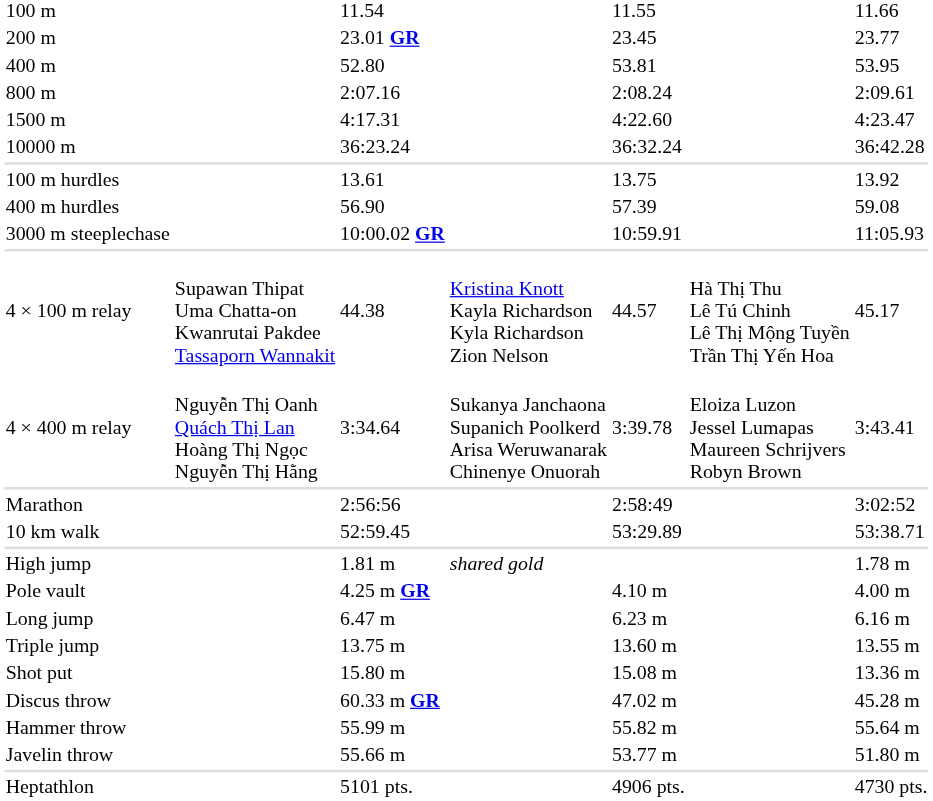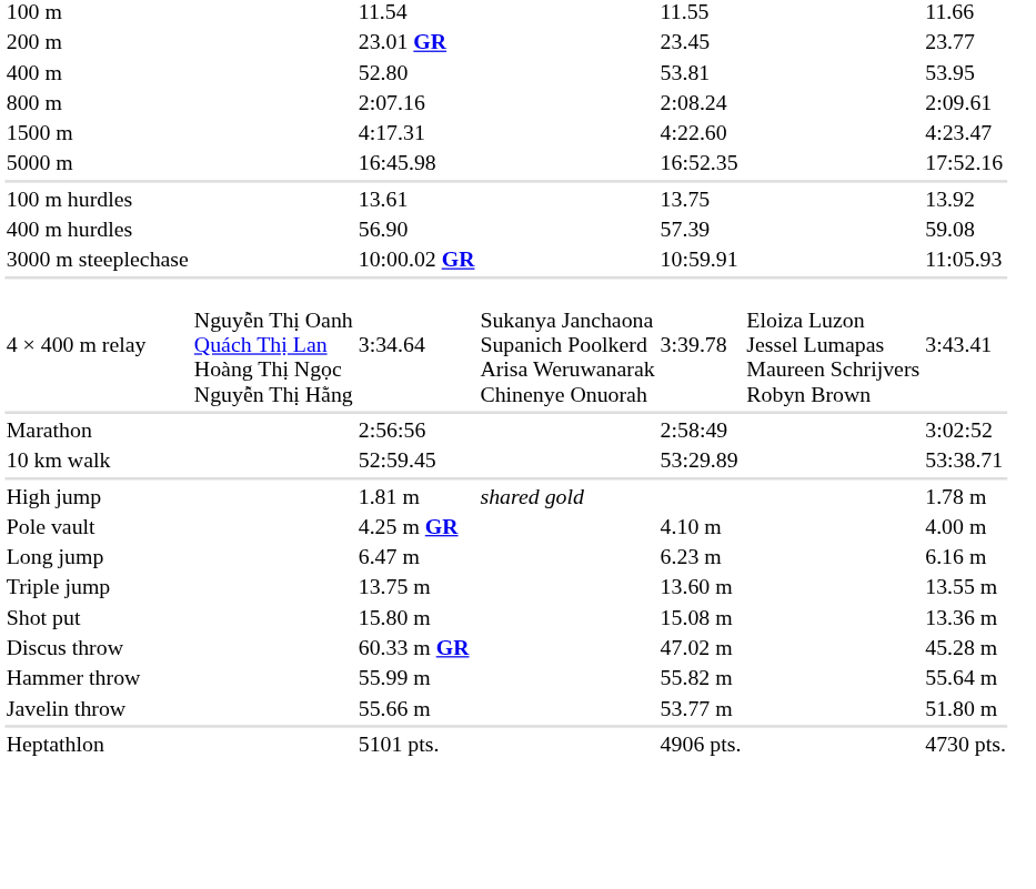 <table>
 <tr>
 <td>100 m</td>
 <td></td>
 <td>11.54</td>
 <td></td>
 <td>11.55</td>
 <td></td>
 <td>11.66</td>
 </tr>
 <tr>
 <td>200 m</td>
 <td></td>
 <td>23.01 <strong><a href='#'>GR</a></strong></td>
 <td></td>
 <td>23.45</td>
 <td></td>
 <td>23.77</td>
 </tr>
 <tr>
 <td>400 m</td>
 <td></td>
 <td>52.80</td>
 <td></td>
 <td>53.81</td>
 <td></td>
 <td>53.95</td>
 </tr>
 <tr>
 <td>800 m</td>
 <td></td>
 <td>2:07.16</td>
 <td></td>
 <td>2:08.24</td>
 <td></td>
 <td>2:09.61</td>
 </tr>
 <tr>
 <td>1500 m</td>
 <td></td>
 <td>4:17.31</td>
 <td></td>
 <td>4:22.60</td>
 <td></td>
 <td>4:23.47</td>
 </tr>
 <tr>
-<td>10000 m</td>
+<td>5000 m</td>
 <td></td>
-<td>36:23.24</td>
+<td>16:45.98</td>
 <td></td>
-<td>36:32.24</td>
+<td>16:52.35</td>
 <td></td>
-<td>36:42.28</td>
+<td>17:52.16</td>
 </tr>
 <tr style="background-color:#dddddd;">
 <td colspan="7"></td>
 </tr>
 <tr>
 <td>100 m hurdles</td>
 <td></td>
 <td>13.61</td>
 <td></td>
 <td>13.75</td>
 <td></td>
 <td>13.92</td>
 </tr>
 <tr>
 <td>400 m hurdles</td>
 <td></td>
 <td>56.90</td>
 <td></td>
 <td>57.39</td>
 <td></td>
 <td>59.08</td>
 </tr>
 <tr>
 <td>3000 m steeplechase</td>
 <td></td>
 <td>10:00.02 <strong><a href='#'>GR</a></strong></td>
 <td></td>
 <td>10:59.91</td>
 <td></td>
 <td>11:05.93</td>
 </tr>
 <tr style="background-color:#dddddd;">
 <td colspan="7"></td>
-</tr>
-<tr>
-<td>4 × 100 m relay</td>
-<td><br>Supawan Thipat<br>Uma Chatta-on<br>Kwanrutai Pakdee<br><a href='#'>Tassaporn Wannakit</a></td>
-<td>44.38</td>
-<td><br><a href='#'>Kristina Knott</a><br>Kayla Richardson<br>Kyla Richardson<br>Zion Nelson</td>
-<td>44.57</td>
-<td><br>Hà Thị Thu<br>Lê Tú Chinh<br>Lê Thị Mộng Tuyền<br>Trần Thị Yến Hoa</td>
-<td>45.17</td>
 </tr>
 <tr>
 <td>4 × 400 m relay</td>
 <td><br>Nguyễn Thị Oanh<br><a href='#'>Quách Thị Lan</a><br>Hoàng Thị Ngọc<br>Nguyễn Thị Hằng</td>
 <td>3:34.64</td>
 <td><br>Sukanya Janchaona<br>Supanich Poolkerd<br>Arisa Weruwanarak<br> Chinenye Onuorah</td>
 <td>3:39.78</td>
 <td><br>Eloiza Luzon<br>Jessel Lumapas<br>Maureen Schrijvers<br> Robyn Brown</td>
 <td>3:43.41</td>
 </tr>
 <tr style="background-color:#dddddd;">
 <td colspan="7"></td>
 </tr>
 <tr>
 <td>Marathon</td>
 <td></td>
 <td>2:56:56</td>
 <td></td>
 <td>2:58:49</td>
 <td></td>
 <td>3:02:52</td>
 </tr>
 <tr>
 <td>10 km walk</td>
 <td></td>
 <td>52:59.45</td>
 <td></td>
 <td>53:29.89</td>
 <td></td>
 <td>53:38.71</td>
 </tr>
 <tr style="background-color:#dddddd;">
 <td colspan="7"></td>
 </tr>
 <tr>
 <td rowspan=2>High jump</td>
 <td></td>
 <td rowspan=2>1.81 m</td>
 <td rowspan=2><em>shared gold</em></td>
 <td rowspan=2></td>
 <td rowspan=2></td>
 <td rowspan=2>1.78 m</td>
 </tr>
 <tr>
 <td></td>
 </tr>
 <tr>
 <td>Pole vault</td>
 <td></td>
 <td>4.25 m <strong><a href='#'>GR</a></strong></td>
 <td></td>
 <td>4.10 m</td>
 <td></td>
 <td>4.00 m</td>
 </tr>
 <tr>
 <td>Long jump</td>
 <td></td>
 <td>6.47 m</td>
 <td></td>
 <td>6.23 m</td>
 <td></td>
 <td>6.16 m</td>
 </tr>
 <tr>
 <td>Triple jump</td>
 <td></td>
 <td>13.75 m</td>
 <td></td>
 <td>13.60 m</td>
 <td></td>
 <td>13.55 m</td>
 </tr>
 <tr>
 <td>Shot put</td>
 <td></td>
 <td>15.80 m</td>
 <td></td>
 <td>15.08 m</td>
 <td></td>
 <td>13.36 m</td>
 </tr>
 <tr>
 <td>Discus throw</td>
 <td></td>
 <td>60.33 m <strong><a href='#'>GR</a></strong></td>
 <td></td>
 <td>47.02 m</td>
 <td></td>
 <td>45.28 m</td>
 </tr>
 <tr>
 <td>Hammer throw</td>
 <td></td>
 <td>55.99 m</td>
 <td></td>
 <td>55.82 m</td>
 <td></td>
 <td>55.64 m</td>
 </tr>
 <tr>
 <td>Javelin throw</td>
 <td></td>
 <td>55.66 m</td>
 <td></td>
 <td>53.77 m</td>
 <td></td>
 <td>51.80 m</td>
 </tr>
 <tr style="background-color:#dddddd;">
 <td colspan="7"></td>
 </tr>
 <tr>
 <td>Heptathlon</td>
 <td></td>
 <td>5101 pts.</td>
 <td></td>
 <td>4906 pts.</td>
 <td></td>
 <td>4730 pts.</td>
 </tr>
 </table>
